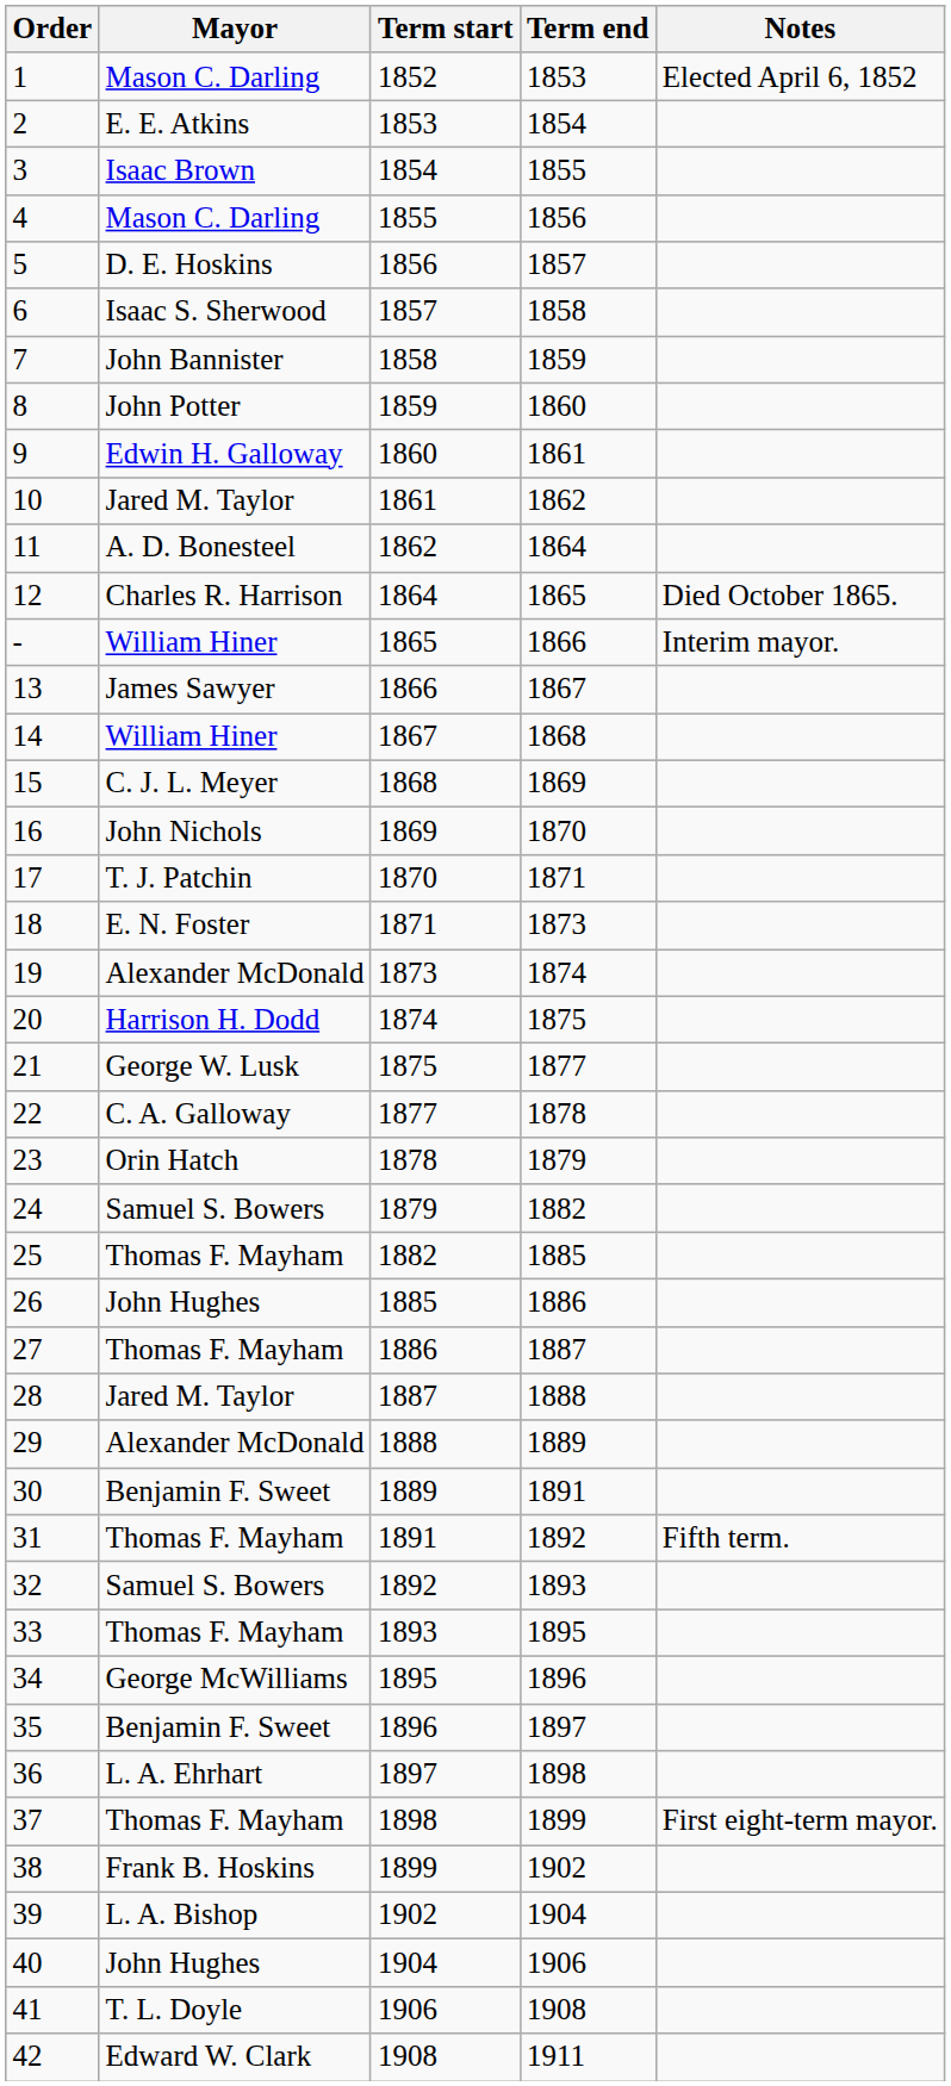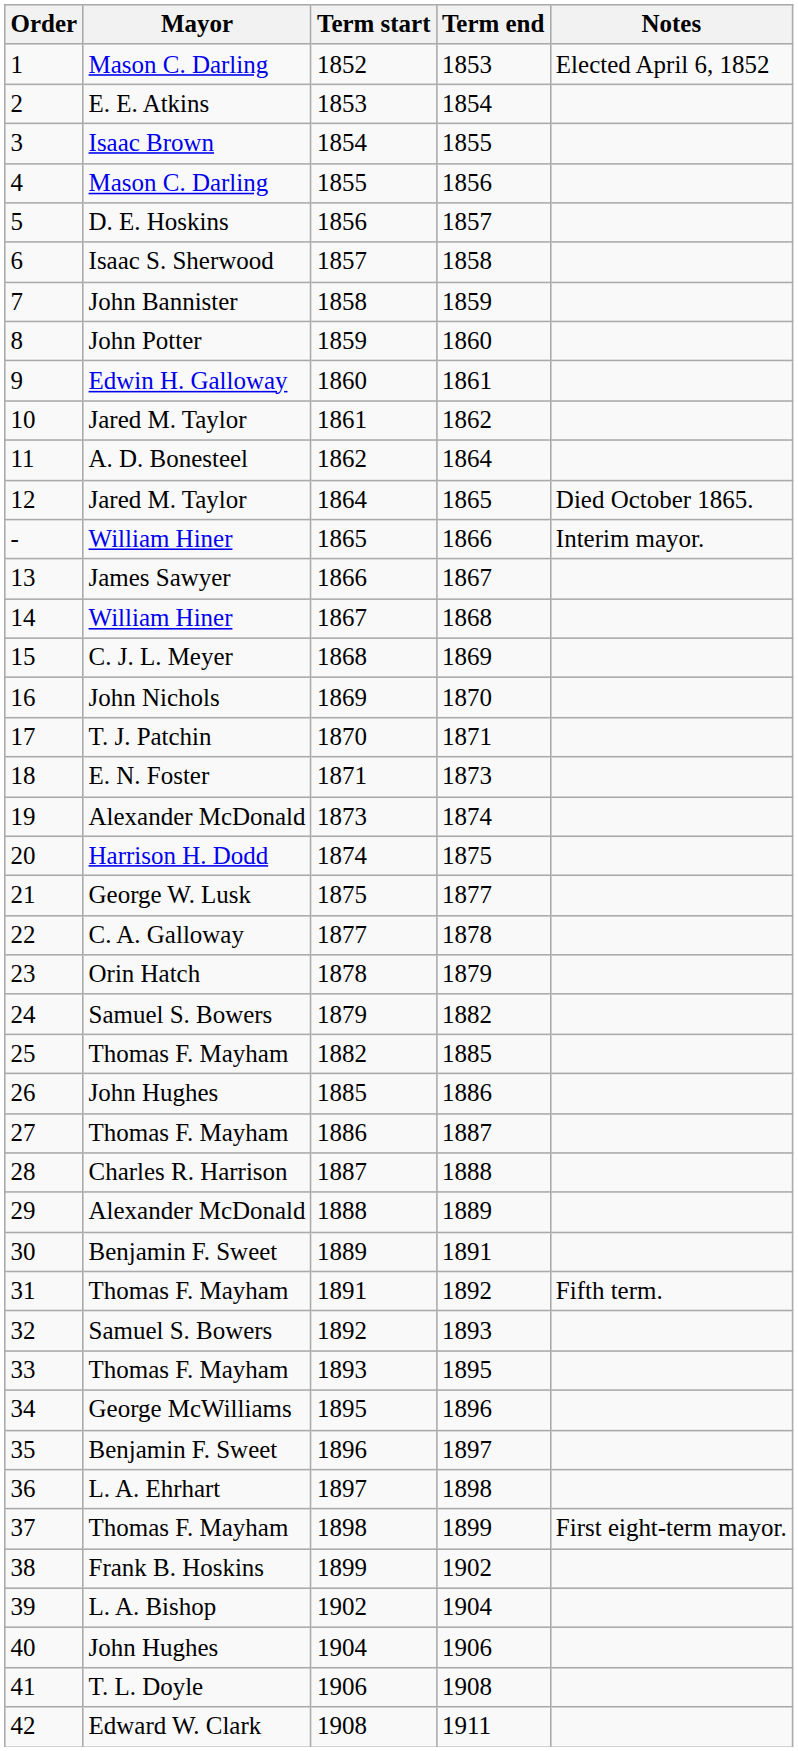 <table class="wikitable">
 <tr>
 <th>Order</th>
 <th>Mayor</th>
 <th>Term start</th>
 <th>Term end</th>
 <th>Notes</th>
 </tr>
 <tr>
 <td>1</td>
 <td><a href='#'>Mason C. Darling</a></td>
 <td>1852</td>
 <td>1853</td>
 <td>Elected April 6, 1852</td>
 </tr>
 <tr>
 <td>2</td>
 <td>E. E. Atkins</td>
 <td>1853</td>
 <td>1854</td>
 <td></td>
 </tr>
 <tr>
 <td>3</td>
 <td><a href='#'>Isaac Brown</a></td>
 <td>1854</td>
 <td>1855</td>
 <td></td>
 </tr>
 <tr>
 <td>4</td>
 <td><a href='#'>Mason C. Darling</a></td>
 <td>1855</td>
 <td>1856</td>
 <td></td>
 </tr>
 <tr>
 <td>5</td>
 <td>D. E. Hoskins</td>
 <td>1856</td>
 <td>1857</td>
 <td></td>
 </tr>
 <tr>
 <td>6</td>
 <td>Isaac S. Sherwood</td>
 <td>1857</td>
 <td>1858</td>
 <td></td>
 </tr>
 <tr>
 <td>7</td>
 <td>John Bannister</td>
 <td>1858</td>
 <td>1859</td>
 <td></td>
 </tr>
 <tr>
 <td>8</td>
 <td>John Potter</td>
 <td>1859</td>
 <td>1860</td>
 <td></td>
 </tr>
 <tr>
 <td>9</td>
 <td><a href='#'>Edwin H. Galloway</a></td>
 <td>1860</td>
 <td>1861</td>
 <td></td>
 </tr>
 <tr>
 <td>10</td>
 <td>Jared M. Taylor</td>
 <td>1861</td>
 <td>1862</td>
 <td></td>
 </tr>
 <tr>
 <td>11</td>
 <td>A. D. Bonesteel</td>
 <td>1862</td>
 <td>1864</td>
 <td></td>
 </tr>
 <tr>
 <td>12</td>
-<td>Charles R. Harrison</td>
+<td>Jared M. Taylor</td>
 <td>1864</td>
 <td>1865</td>
 <td>Died October 1865.</td>
 </tr>
 <tr>
 <td>-</td>
 <td><a href='#'>William Hiner</a></td>
 <td>1865</td>
 <td>1866</td>
 <td>Interim mayor.</td>
 </tr>
 <tr>
 <td>13</td>
 <td>James Sawyer</td>
 <td>1866</td>
 <td>1867</td>
 <td></td>
 </tr>
 <tr>
 <td>14</td>
 <td><a href='#'>William Hiner</a></td>
 <td>1867</td>
 <td>1868</td>
 <td></td>
 </tr>
 <tr>
 <td>15</td>
 <td>C. J. L. Meyer</td>
 <td>1868</td>
 <td>1869</td>
 <td></td>
 </tr>
 <tr>
 <td>16</td>
 <td>John Nichols</td>
 <td>1869</td>
 <td>1870</td>
 <td></td>
 </tr>
 <tr>
 <td>17</td>
 <td>T. J. Patchin</td>
 <td>1870</td>
 <td>1871</td>
 <td></td>
 </tr>
 <tr>
 <td>18</td>
 <td>E. N. Foster</td>
 <td>1871</td>
 <td>1873</td>
 <td></td>
 </tr>
 <tr>
 <td>19</td>
 <td>Alexander McDonald</td>
 <td>1873</td>
 <td>1874</td>
 <td></td>
 </tr>
 <tr>
 <td>20</td>
 <td><a href='#'>Harrison H. Dodd</a></td>
 <td>1874</td>
 <td>1875</td>
 <td></td>
 </tr>
 <tr>
 <td>21</td>
 <td>George W. Lusk</td>
 <td>1875</td>
 <td>1877</td>
 <td></td>
 </tr>
 <tr>
 <td>22</td>
 <td>C. A. Galloway</td>
 <td>1877</td>
 <td>1878</td>
 <td></td>
 </tr>
 <tr>
 <td>23</td>
 <td>Orin Hatch</td>
 <td>1878</td>
 <td>1879</td>
 <td></td>
 </tr>
 <tr>
 <td>24</td>
 <td>Samuel S. Bowers</td>
 <td>1879</td>
 <td>1882</td>
 <td></td>
 </tr>
 <tr>
 <td>25</td>
 <td>Thomas F. Mayham</td>
 <td>1882</td>
 <td>1885</td>
 <td></td>
 </tr>
 <tr>
 <td>26</td>
 <td>John Hughes</td>
 <td>1885</td>
 <td>1886</td>
 <td></td>
 </tr>
 <tr>
 <td>27</td>
 <td>Thomas F. Mayham</td>
 <td>1886</td>
 <td>1887</td>
 <td></td>
 </tr>
 <tr>
 <td>28</td>
-<td>Jared M. Taylor</td>
+<td>Charles R. Harrison</td>
 <td>1887</td>
 <td>1888</td>
 <td></td>
 </tr>
 <tr>
 <td>29</td>
 <td>Alexander McDonald</td>
 <td>1888</td>
 <td>1889</td>
 <td></td>
 </tr>
 <tr>
 <td>30</td>
 <td>Benjamin F. Sweet</td>
 <td>1889</td>
 <td>1891</td>
 <td></td>
 </tr>
 <tr>
 <td>31</td>
 <td>Thomas F. Mayham</td>
 <td>1891</td>
 <td>1892</td>
 <td>Fifth term.</td>
 </tr>
 <tr>
 <td>32</td>
 <td>Samuel S. Bowers</td>
 <td>1892</td>
 <td>1893</td>
 <td></td>
 </tr>
 <tr>
 <td>33</td>
 <td>Thomas F. Mayham</td>
 <td>1893</td>
 <td>1895</td>
 <td></td>
 </tr>
 <tr>
 <td>34</td>
 <td>George McWilliams</td>
 <td>1895</td>
 <td>1896</td>
 <td></td>
 </tr>
 <tr>
 <td>35</td>
 <td>Benjamin F. Sweet</td>
 <td>1896</td>
 <td>1897</td>
 <td></td>
 </tr>
 <tr>
 <td>36</td>
 <td>L. A. Ehrhart</td>
 <td>1897</td>
 <td>1898</td>
 <td></td>
 </tr>
 <tr>
 <td>37</td>
 <td>Thomas F. Mayham</td>
 <td>1898</td>
 <td>1899</td>
 <td>First eight-term mayor.</td>
 </tr>
 <tr>
 <td>38</td>
 <td>Frank B. Hoskins</td>
 <td>1899</td>
 <td>1902</td>
 <td></td>
 </tr>
 <tr>
 <td>39</td>
 <td>L. A. Bishop</td>
 <td>1902</td>
 <td>1904</td>
 <td></td>
 </tr>
 <tr>
 <td>40</td>
 <td>John Hughes</td>
 <td>1904</td>
 <td>1906</td>
 <td></td>
 </tr>
 <tr>
 <td>41</td>
 <td>T. L. Doyle</td>
 <td>1906</td>
 <td>1908</td>
 <td></td>
 </tr>
 <tr>
 <td>42</td>
 <td>Edward W. Clark</td>
 <td>1908</td>
 <td>1911</td>
 <td></td>
 </tr>
 </table>
